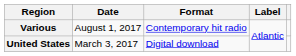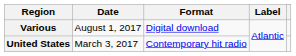 <table class="wikitable plainrowheaders">
 <tr>
 <th>Region</th>
 <th>Date</th>
 <th>Format</th>
 <th>Label</th>
 <th></th>
 </tr>
 <tr>
 <th scope="row">Various</th>
 <td>August 1, 2017</td>
-<td><a href='#'>Contemporary hit radio</a></td>
+<td><a href='#'>Digital download</a></td>
 <td rowspan="2"><a href='#'>Atlantic</a></td>
 <td></td>
 </tr>
 <tr>
 <th scope="row">United States</th>
 <td>March 3, 2017</td>
-<td><a href='#'>Digital download</a></td>
+<td><a href='#'>Contemporary hit radio</a></td>
 <td></td>
 </tr>
 </table>
